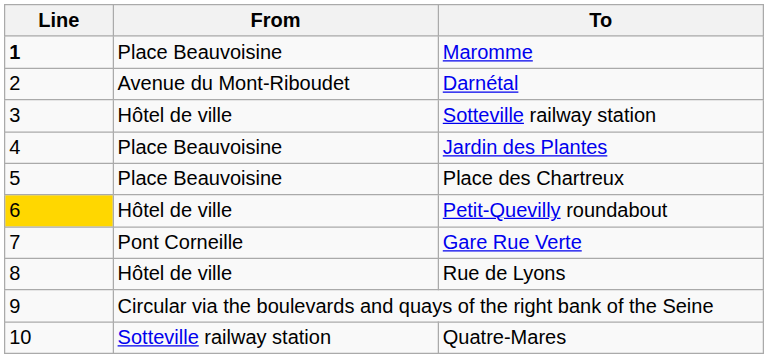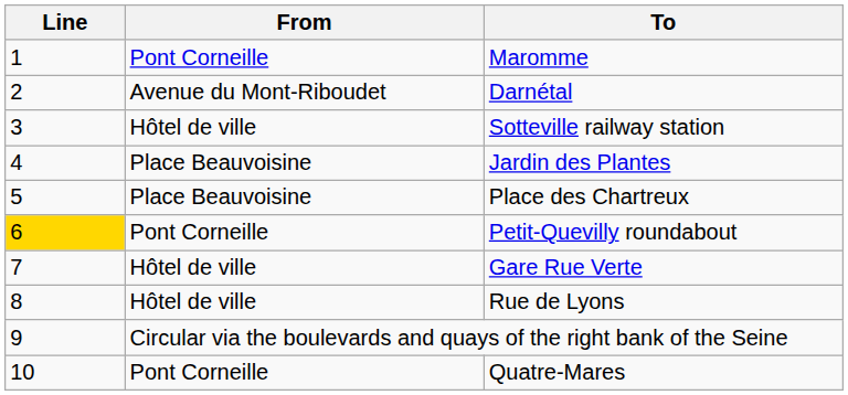 <table style="border:darkgrey;" class="wikitable sortable">
 <tr>
 <th style="width:10%;">Line</th>
 <th style="width:30%;">From</th>
 <th style="width:30%;">To</th>
 </tr>
 <tr>
-<td><strong>1</strong></td>
-<td>Place Beauvoisine</td>
+<td>1</td>
+<td><a href='#'>Pont Corneille</a></td>
 <td><a href='#'>Maromme</a></td>
 </tr>
 <tr>
 <td>2</td>
 <td>Avenue du Mont-Riboudet</td>
 <td><a href='#'>Darnétal</a></td>
 </tr>
 <tr>
 <td>3</td>
 <td>Hôtel de ville</td>
 <td><a href='#'>Sotteville</a> railway station</td>
 </tr>
 <tr>
 <td>4</td>
 <td>Place Beauvoisine</td>
 <td><a href='#'>Jardin des Plantes</a></td>
 </tr>
 <tr>
 <td>5</td>
 <td>Place Beauvoisine</td>
 <td>Place des Chartreux</td>
 </tr>
 <tr>
 <td style="background: gold;">6</td>
-<td>Hôtel de ville</td>
+<td>Pont Corneille</td>
 <td><a href='#'>Petit-Quevilly</a> roundabout</td>
 </tr>
 <tr>
 <td>7</td>
-<td>Pont Corneille</td>
+<td>Hôtel de ville</td>
 <td><a href='#'>Gare Rue Verte</a></td>
 </tr>
 <tr>
 <td>8</td>
 <td>Hôtel de ville</td>
 <td>Rue de Lyons</td>
 </tr>
 <tr>
 <td>9</td>
 <td colspan="2">Circular via the boulevards and quays of the right bank of the Seine</td>
 </tr>
 <tr>
 <td>10</td>
-<td><a href='#'>Sotteville</a> railway station</td>
+<td>Pont Corneille</td>
 <td>Quatre-Mares</td>
 </tr>
 </table>
